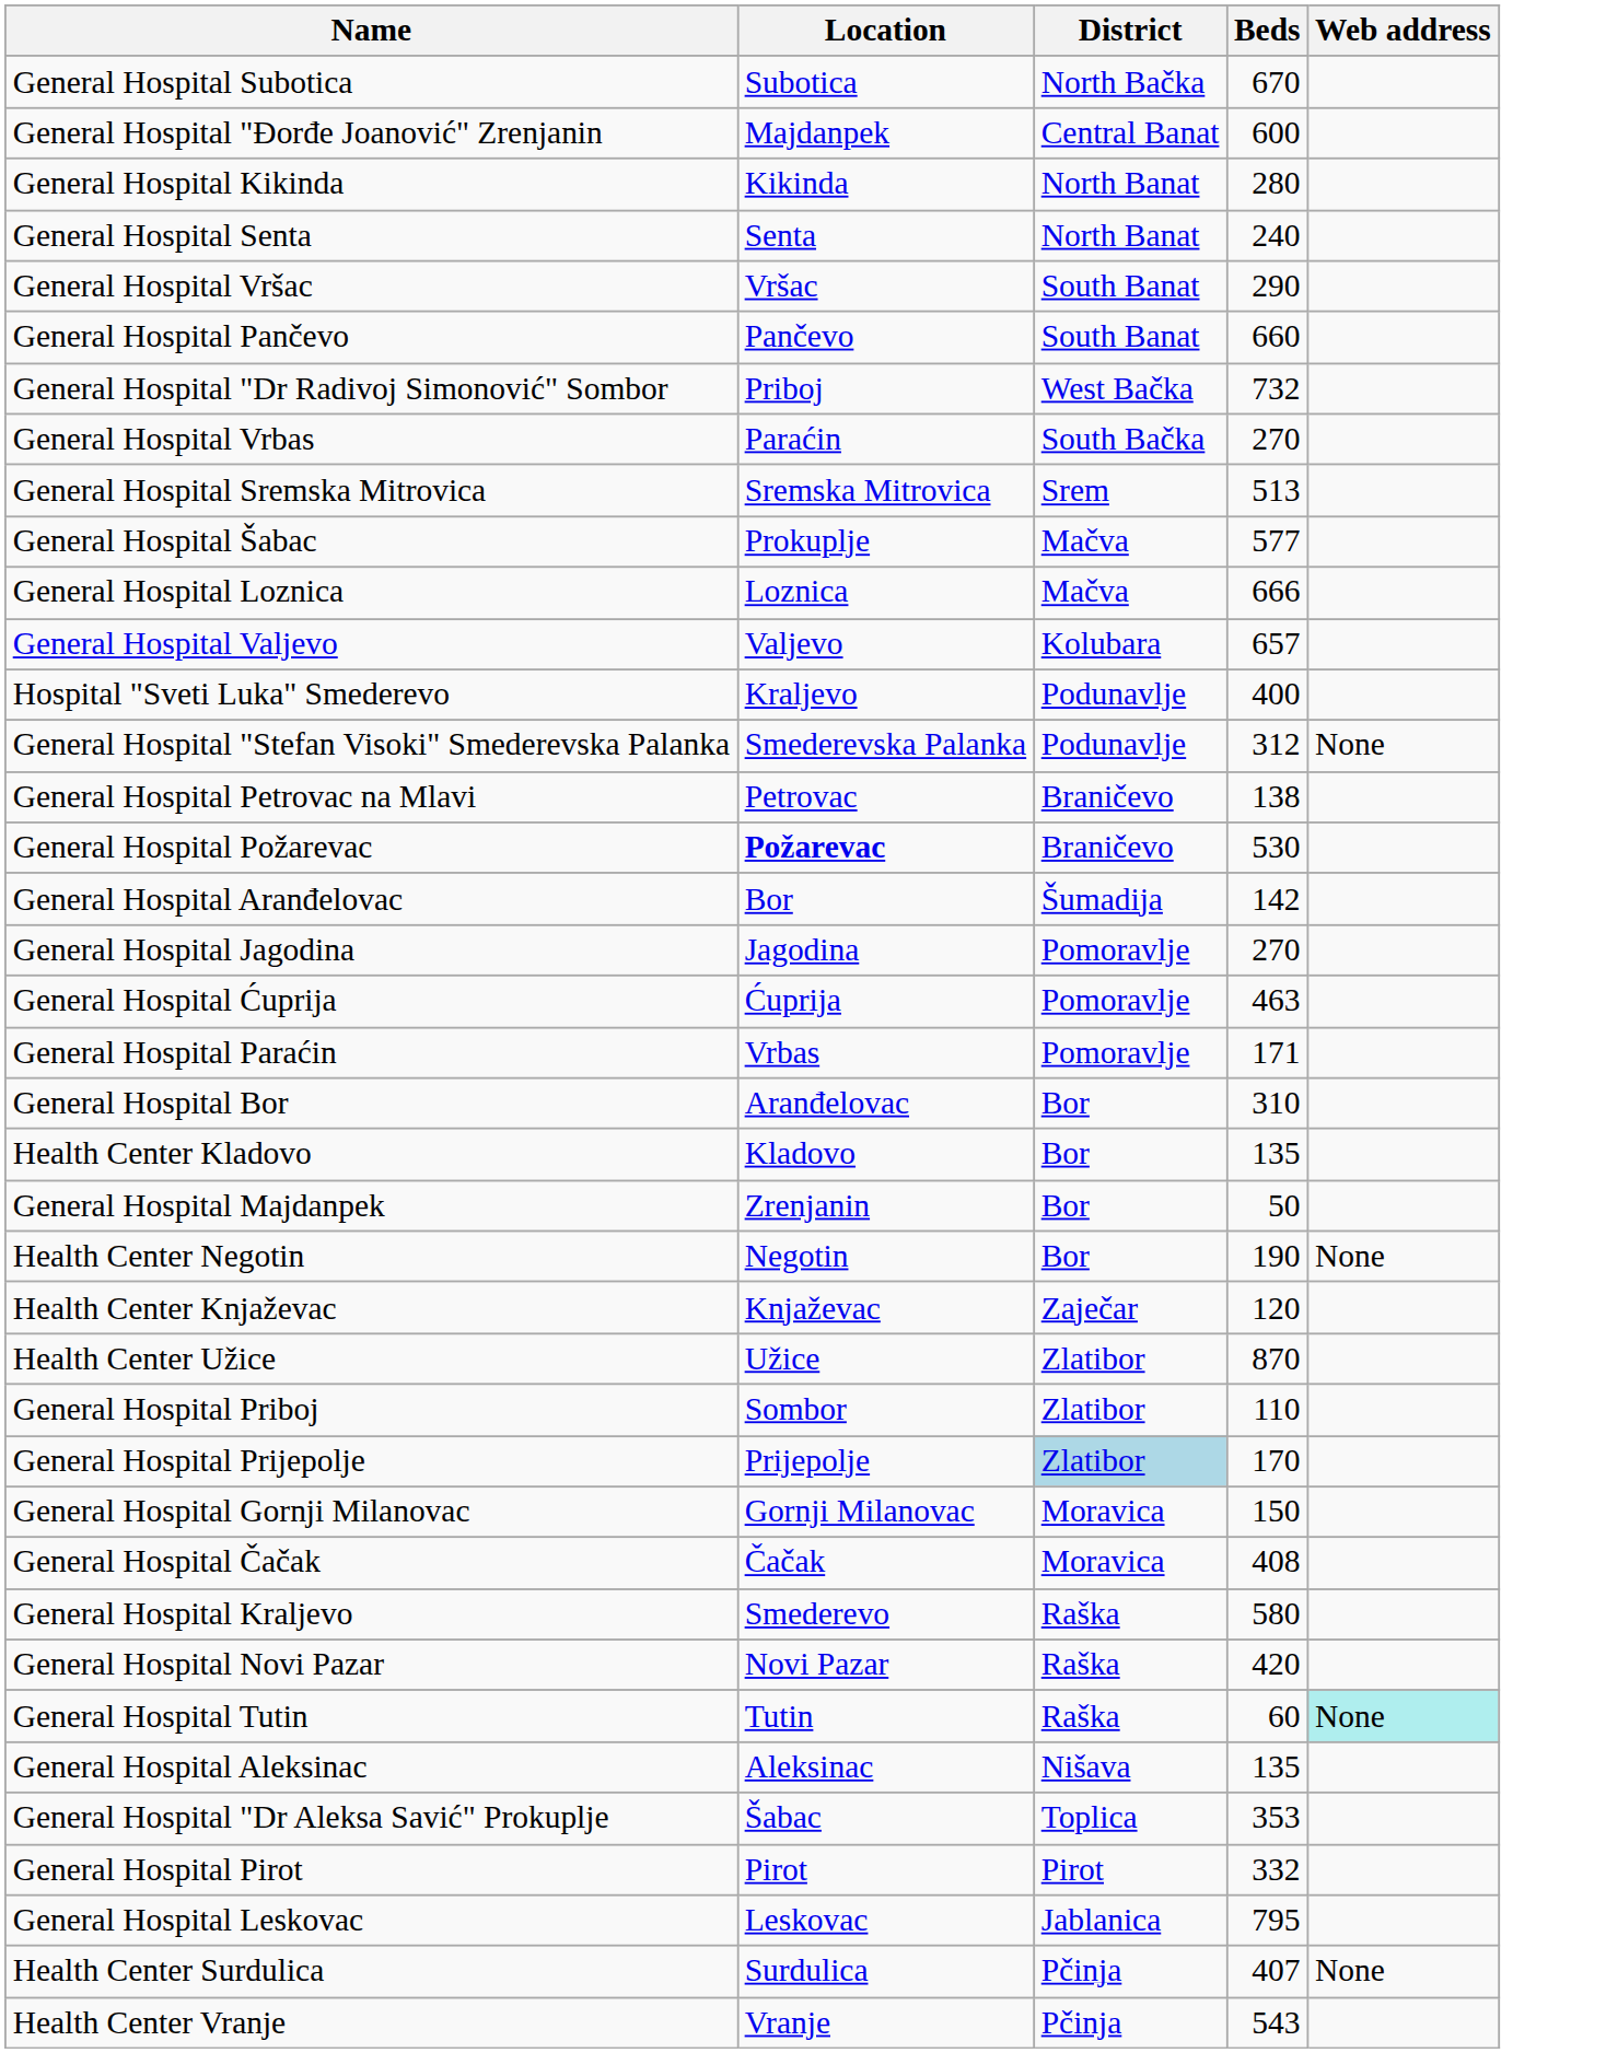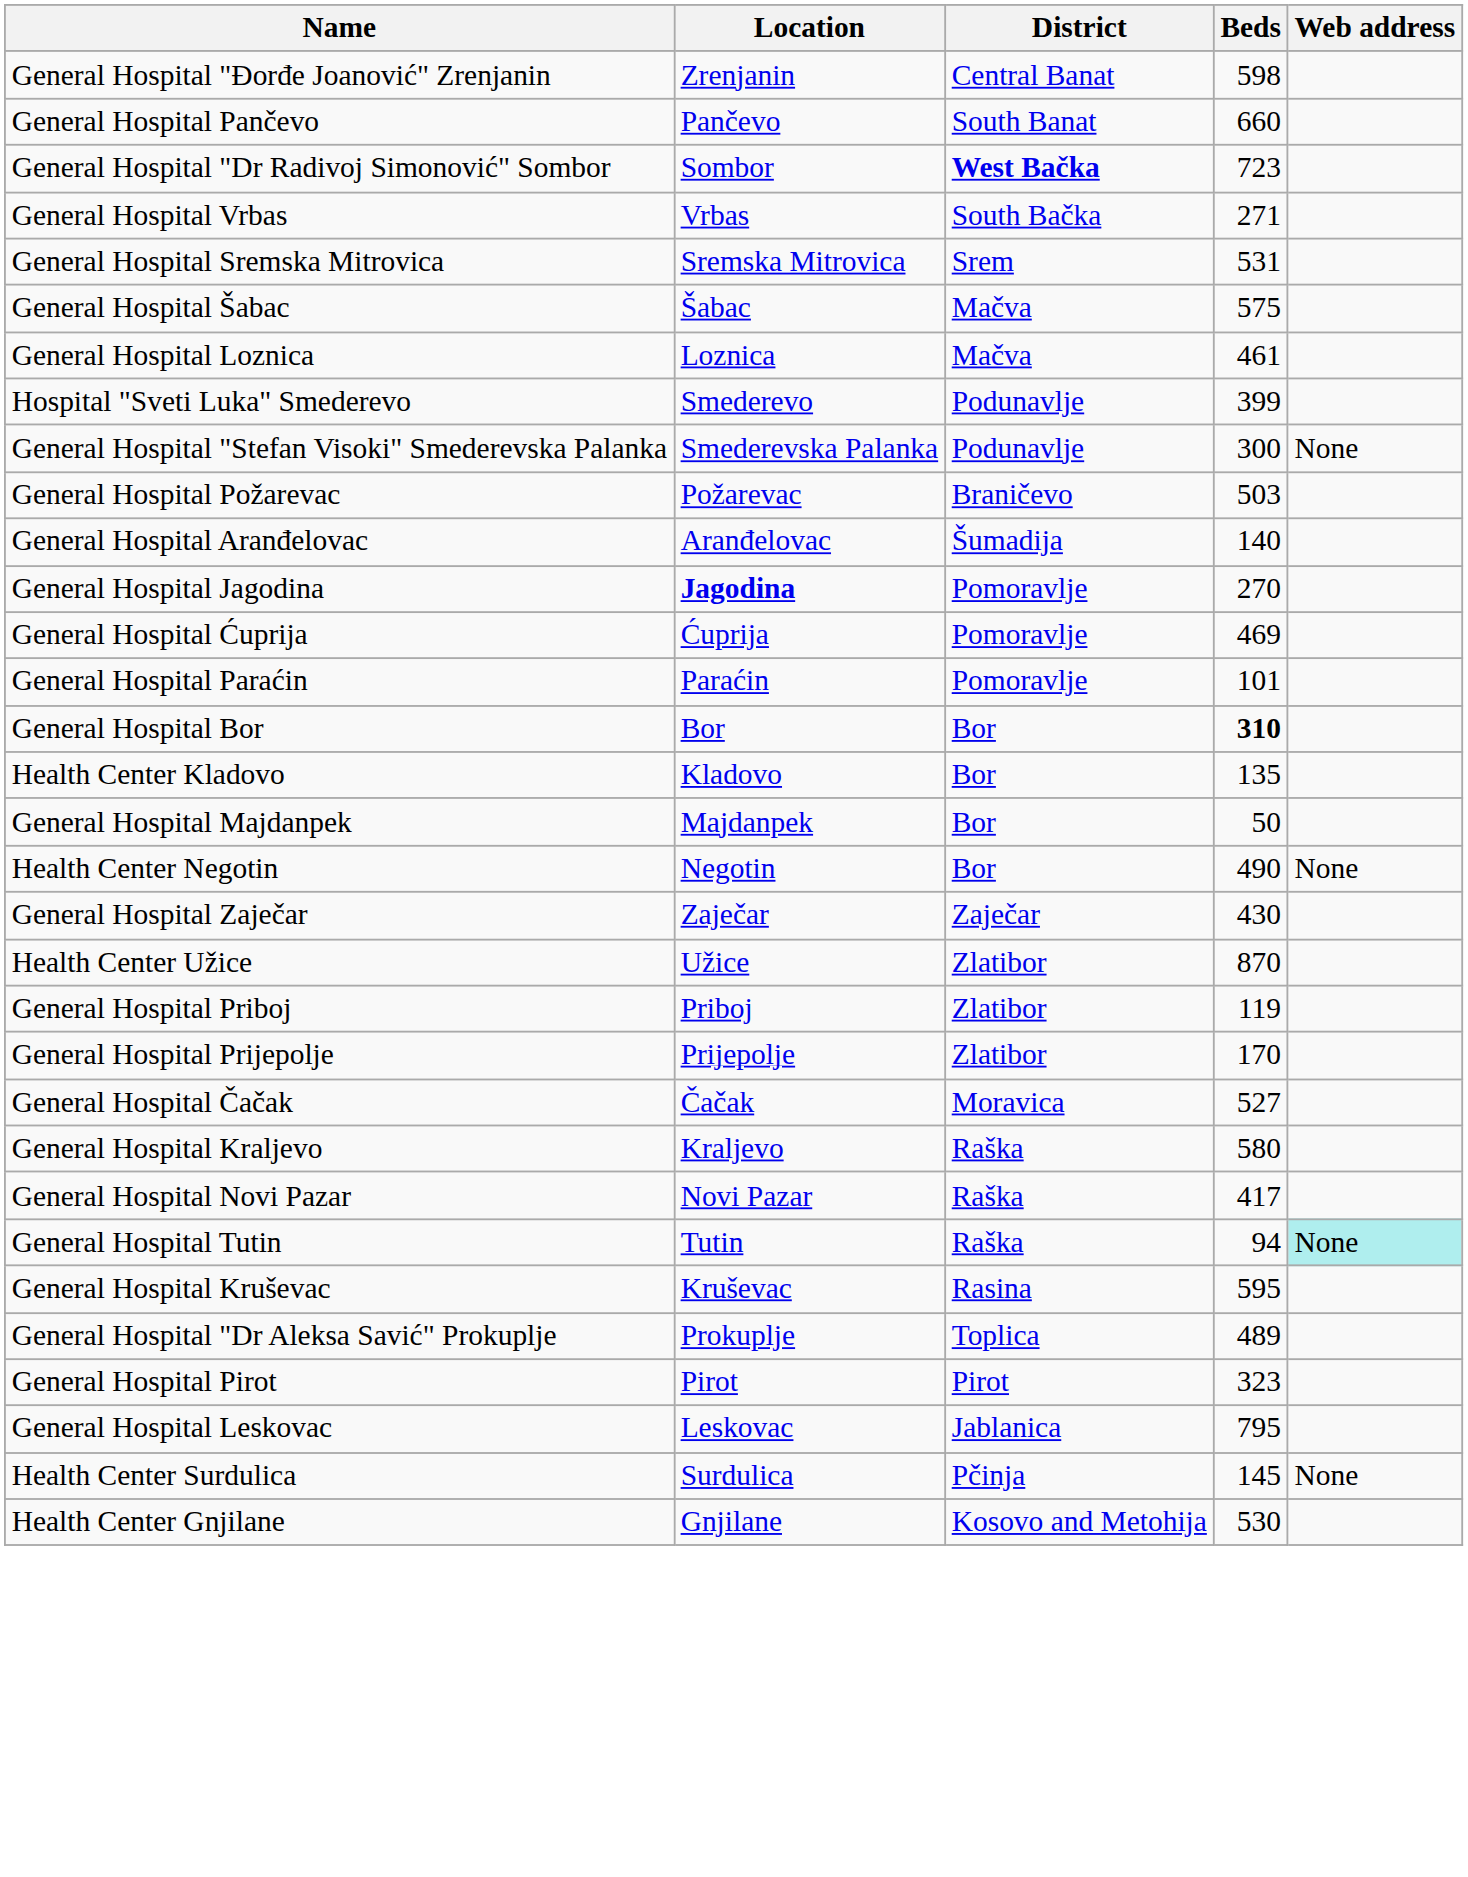 <table class="wikitable sortable">
 <tr>
 <th>Name</th>
 <th>Location</th>
 <th>District</th>
 <th>Beds</th>
 <th>Web address</th>
 </tr>
 <tr>
-<td>General Hospital Subotica</td>
-<td><a href='#'>Subotica</a></td>
-<td><a href='#'>North Bačka</a></td>
-<td style="text-align:right;">670</td>
-<td></td>
-</tr>
-<tr>
 <td>General Hospital "Đorđe Joanović" Zrenjanin</td>
-<td><a href='#'>Majdanpek</a></td>
+<td><a href='#'>Zrenjanin</a></td>
 <td><a href='#'>Central Banat</a></td>
-<td style="text-align:right;">600</td>
-<td></td>
-</tr>
-<tr>
-<td>General Hospital Kikinda</td>
-<td><a href='#'>Kikinda</a></td>
-<td><a href='#'>North Banat</a></td>
-<td style="text-align:right;">280</td>
-<td></td>
-</tr>
-<tr>
-<td>General Hospital Senta</td>
-<td><a href='#'>Senta</a></td>
-<td><a href='#'>North Banat</a></td>
-<td style="text-align:right;">240</td>
-<td></td>
-</tr>
-<tr>
-<td>General Hospital Vršac</td>
-<td><a href='#'>Vršac</a></td>
-<td><a href='#'>South Banat</a></td>
-<td style="text-align:right;">290</td>
+<td style="text-align:right;">598</td>
 <td></td>
 </tr>
 <tr>
 <td>General Hospital Pančevo</td>
 <td><a href='#'>Pančevo</a></td>
 <td><a href='#'>South Banat</a></td>
 <td style="text-align:right;">660</td>
 <td></td>
 </tr>
 <tr>
 <td>General Hospital "Dr Radivoj Simonović" Sombor</td>
-<td><a href='#'>Priboj</a></td>
-<td><a href='#'>West Bačka</a></td>
-<td style="text-align:right;">732</td>
+<td><a href='#'>Sombor</a></td>
+<td><strong><a href='#'>West Bačka</a></strong></td>
+<td style="text-align:right;">723</td>
 <td></td>
 </tr>
 <tr>
 <td>General Hospital Vrbas</td>
-<td><a href='#'>Paraćin</a></td>
+<td><a href='#'>Vrbas</a></td>
 <td><a href='#'>South Bačka</a></td>
-<td style="text-align:right;">270</td>
+<td style="text-align:right;">271</td>
 <td></td>
 </tr>
 <tr>
 <td>General Hospital Sremska Mitrovica</td>
 <td><a href='#'>Sremska Mitrovica</a></td>
 <td><a href='#'>Srem</a></td>
-<td style="text-align:right;">513</td>
+<td style="text-align:right;">531</td>
 <td></td>
 </tr>
 <tr>
 <td>General Hospital Šabac</td>
-<td><a href='#'>Prokuplje</a></td>
+<td><a href='#'>Šabac</a></td>
 <td><a href='#'>Mačva</a></td>
-<td style="text-align:right;">577</td>
+<td style="text-align:right;">575</td>
 <td></td>
 </tr>
 <tr>
 <td>General Hospital Loznica</td>
 <td><a href='#'>Loznica</a></td>
 <td><a href='#'>Mačva</a></td>
-<td style="text-align:right;">666</td>
-<td></td>
-</tr>
-<tr>
-<td><a href='#'>General Hospital Valjevo</a></td>
-<td><a href='#'>Valjevo</a></td>
-<td><a href='#'>Kolubara</a></td>
-<td style="text-align:right;">657</td>
+<td style="text-align:right;">461</td>
 <td></td>
 </tr>
 <tr>
 <td>Hospital "Sveti Luka" Smederevo</td>
-<td><a href='#'>Kraljevo</a></td>
+<td><a href='#'>Smederevo</a></td>
 <td><a href='#'>Podunavlje</a></td>
-<td style="text-align:right;">400</td>
+<td style="text-align:right;">399</td>
 <td></td>
 </tr>
 <tr>
 <td>General Hospital "Stefan Visoki" Smederevska Palanka</td>
 <td><a href='#'>Smederevska Palanka</a></td>
 <td><a href='#'>Podunavlje</a></td>
-<td style="text-align:right;">312</td>
+<td style="text-align:right;">300</td>
 <td>None</td>
 </tr>
 <tr>
-<td>General Hospital Petrovac na Mlavi</td>
-<td><a href='#'>Petrovac</a></td>
+<td>General Hospital Požarevac</td>
+<td><a href='#'>Požarevac</a></td>
 <td><a href='#'>Braničevo</a></td>
-<td style="text-align:right;">138</td>
-<td></td>
-</tr>
-<tr>
-<td>General Hospital Požarevac</td>
-<td><strong><a href='#'>Požarevac</a></strong></td>
-<td><a href='#'>Braničevo</a></td>
-<td style="text-align:right;">530</td>
+<td style="text-align:right;">503</td>
 <td></td>
 </tr>
 <tr>
 <td>General Hospital Aranđelovac</td>
-<td><a href='#'>Bor</a></td>
+<td><a href='#'>Aranđelovac</a></td>
 <td><a href='#'>Šumadija</a></td>
-<td style="text-align:right;">142</td>
+<td style="text-align:right;">140</td>
 <td></td>
 </tr>
 <tr>
 <td>General Hospital Jagodina</td>
-<td><a href='#'>Jagodina</a></td>
+<td><strong><a href='#'>Jagodina</a></strong></td>
 <td><a href='#'>Pomoravlje</a></td>
 <td style="text-align:right;">270</td>
 <td></td>
 </tr>
 <tr>
 <td>General Hospital Ćuprija</td>
 <td><a href='#'>Ćuprija</a></td>
 <td><a href='#'>Pomoravlje</a></td>
-<td style="text-align:right;">463</td>
+<td style="text-align:right;">469</td>
 <td></td>
 </tr>
 <tr>
 <td>General Hospital Paraćin</td>
-<td><a href='#'>Vrbas</a></td>
+<td><a href='#'>Paraćin</a></td>
 <td><a href='#'>Pomoravlje</a></td>
-<td style="text-align:right;">171</td>
+<td style="text-align:right;">101</td>
 <td></td>
 </tr>
 <tr>
 <td>General Hospital Bor</td>
-<td><a href='#'>Aranđelovac</a></td>
 <td><a href='#'>Bor</a></td>
-<td style="text-align:right;">310</td>
+<td><a href='#'>Bor</a></td>
+<td style="text-align:right;"><strong>310</strong></td>
 <td></td>
 </tr>
 <tr>
 <td>Health Center Kladovo</td>
 <td><a href='#'>Kladovo</a></td>
 <td><a href='#'>Bor</a></td>
 <td style="text-align:right;">135</td>
 <td></td>
 </tr>
 <tr>
 <td>General Hospital Majdanpek</td>
-<td><a href='#'>Zrenjanin</a></td>
+<td><a href='#'>Majdanpek</a></td>
 <td><a href='#'>Bor</a></td>
 <td style="text-align:right;">50</td>
 <td></td>
 </tr>
 <tr>
 <td>Health Center Negotin</td>
 <td><a href='#'>Negotin</a></td>
 <td><a href='#'>Bor</a></td>
-<td style="text-align:right;">190</td>
+<td style="text-align:right;">490</td>
 <td>None</td>
 </tr>
 <tr>
-<td>Health Center Knjaževac</td>
-<td><a href='#'>Knjaževac</a></td>
+<td>General Hospital Zaječar</td>
 <td><a href='#'>Zaječar</a></td>
-<td style="text-align:right;">120</td>
+<td><a href='#'>Zaječar</a></td>
+<td style="text-align:right;">430</td>
 <td></td>
 </tr>
 <tr>
 <td>Health Center Užice</td>
 <td><a href='#'>Užice</a></td>
 <td><a href='#'>Zlatibor</a></td>
 <td style="text-align:right;">870</td>
 <td></td>
 </tr>
 <tr>
 <td>General Hospital Priboj</td>
-<td><a href='#'>Sombor</a></td>
+<td><a href='#'>Priboj</a></td>
 <td><a href='#'>Zlatibor</a></td>
-<td style="text-align:right;">110</td>
+<td style="text-align:right;">119</td>
 <td></td>
 </tr>
 <tr>
 <td>General Hospital Prijepolje</td>
 <td><a href='#'>Prijepolje</a></td>
-<td style="background: lightblue;"><a href='#'>Zlatibor</a></td>
+<td><a href='#'>Zlatibor</a></td>
 <td style="text-align:right;">170</td>
-<td></td>
-</tr>
-<tr>
-<td>General Hospital Gornji Milanovac</td>
-<td><a href='#'>Gornji Milanovac</a></td>
-<td><a href='#'>Moravica</a></td>
-<td style="text-align:right;">150</td>
 <td></td>
 </tr>
 <tr>
 <td>General Hospital Čačak</td>
 <td><a href='#'>Čačak</a></td>
 <td><a href='#'>Moravica</a></td>
-<td style="text-align:right;">408</td>
+<td style="text-align:right;">527</td>
 <td></td>
 </tr>
 <tr>
 <td>General Hospital Kraljevo</td>
-<td><a href='#'>Smederevo</a></td>
+<td><a href='#'>Kraljevo</a></td>
 <td><a href='#'>Raška</a></td>
 <td style="text-align:right;">580</td>
 <td></td>
 </tr>
 <tr>
 <td>General Hospital Novi Pazar</td>
 <td><a href='#'>Novi Pazar</a></td>
 <td><a href='#'>Raška</a></td>
-<td style="text-align:right;">420</td>
+<td style="text-align:right;">417</td>
 <td></td>
 </tr>
 <tr>
 <td>General Hospital Tutin</td>
 <td><a href='#'>Tutin</a></td>
 <td><a href='#'>Raška</a></td>
-<td style="text-align:right;">60</td>
+<td style="text-align:right;">94</td>
 <td style="background: paleturquoise;">None</td>
 </tr>
 <tr>
-<td>General Hospital Aleksinac</td>
-<td><a href='#'>Aleksinac</a></td>
-<td><a href='#'>Nišava</a></td>
-<td style="text-align:right;">135</td>
+<td>General Hospital Kruševac</td>
+<td><a href='#'>Kruševac</a></td>
+<td><a href='#'>Rasina</a></td>
+<td style="text-align:right;">595</td>
 <td></td>
 </tr>
 <tr>
 <td>General Hospital "Dr Aleksa Savić" Prokuplje</td>
-<td><a href='#'>Šabac</a></td>
+<td><a href='#'>Prokuplje</a></td>
 <td><a href='#'>Toplica</a></td>
-<td style="text-align:right;">353</td>
+<td style="text-align:right;">489</td>
 <td></td>
 </tr>
 <tr>
 <td>General Hospital Pirot</td>
 <td><a href='#'>Pirot</a></td>
 <td><a href='#'>Pirot</a></td>
-<td style="text-align:right;">332</td>
+<td style="text-align:right;">323</td>
 <td></td>
 </tr>
 <tr>
 <td>General Hospital Leskovac</td>
 <td><a href='#'>Leskovac</a></td>
 <td><a href='#'>Jablanica</a></td>
 <td style="text-align:right;">795</td>
 <td></td>
 </tr>
 <tr>
 <td>Health Center Surdulica</td>
 <td><a href='#'>Surdulica</a></td>
 <td><a href='#'>Pčinja</a></td>
-<td style="text-align:right;">407</td>
+<td style="text-align:right;">145</td>
 <td>None</td>
 </tr>
 <tr>
-<td>Health Center Vranje</td>
-<td><a href='#'>Vranje</a></td>
-<td><a href='#'>Pčinja</a></td>
-<td style="text-align:right;">543</td>
+<td>Health Center Gnjilane</td>
+<td><a href='#'>Gnjilane</a></td>
+<td><a href='#'>Kosovo and Metohija</a></td>
+<td style="text-align:right;">530</td>
 <td></td>
 </tr>
 </table>
